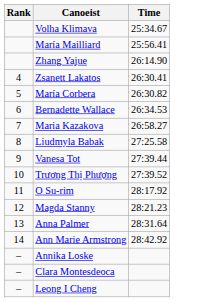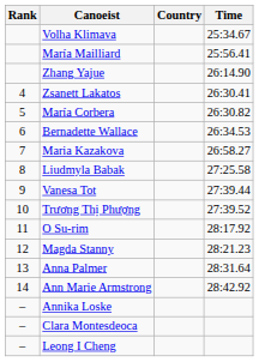 <table class="wikitable" style="text-align:center">
 <tr>
 <th>Rank</th>
 <th>Canoeist</th>
+<th>Country</th>
 <th>Time</th>
 </tr>
 <tr>
 <td></td>
 <td align="left"><a href='#'>Volha Klimava</a></td>
+<td align="left"></td>
 <td>25:34.67</td>
 </tr>
 <tr>
 <td></td>
 <td align="left"><a href='#'>María Mailliard</a></td>
+<td align="left"></td>
 <td>25:56.41</td>
 </tr>
 <tr>
 <td></td>
 <td align="left"><a href='#'>Zhang Yajue</a></td>
+<td align="left"></td>
 <td>26:14.90</td>
 </tr>
 <tr>
 <td>4</td>
 <td align="left"><a href='#'>Zsanett Lakatos</a></td>
+<td align="left"></td>
 <td>26:30.41</td>
 </tr>
 <tr>
 <td>5</td>
 <td align="left"><a href='#'>María Corbera</a></td>
+<td align="left"></td>
 <td>26:30.82</td>
 </tr>
 <tr>
 <td>6</td>
 <td align="left"><a href='#'>Bernadette Wallace</a></td>
+<td align="left"></td>
 <td>26:34.53</td>
 </tr>
 <tr>
 <td>7</td>
 <td align="left"><a href='#'>Maria Kazakova</a></td>
+<td align="left"></td>
 <td>26:58.27</td>
 </tr>
 <tr>
 <td>8</td>
 <td align="left"><a href='#'>Liudmyla Babak</a></td>
+<td align="left"></td>
 <td>27:25.58</td>
 </tr>
 <tr>
 <td>9</td>
 <td align="left"><a href='#'>Vanesa Tot</a></td>
+<td align="left"></td>
 <td>27:39.44</td>
 </tr>
 <tr>
 <td>10</td>
 <td align="left"><a href='#'>Trương Thị Phượng</a></td>
+<td align="left"></td>
 <td>27:39.52</td>
 </tr>
 <tr>
 <td>11</td>
 <td align="left"><a href='#'>O Su-rim</a></td>
+<td align="left"></td>
 <td>28:17.92</td>
 </tr>
 <tr>
 <td>12</td>
 <td align="left"><a href='#'>Magda Stanny</a></td>
+<td align="left"></td>
 <td>28:21.23</td>
 </tr>
 <tr>
 <td>13</td>
 <td align="left"><a href='#'>Anna Palmer</a></td>
+<td align="left"></td>
 <td>28:31.64</td>
 </tr>
 <tr>
 <td>14</td>
 <td align="left"><a href='#'>Ann Marie Armstrong</a></td>
+<td align="left"></td>
 <td>28:42.92</td>
 </tr>
 <tr>
 <td>–</td>
 <td align="left"><a href='#'>Annika Loske</a></td>
+<td align="left"></td>
 <td></td>
 </tr>
 <tr>
 <td>–</td>
 <td align="left"><a href='#'>Clara Montesdeoca</a></td>
+<td align="left"></td>
 <td></td>
 </tr>
 <tr>
 <td>–</td>
 <td align="left"><a href='#'>Leong I Cheng</a></td>
+<td align="left"></td>
 <td></td>
 </tr>
 </table>
